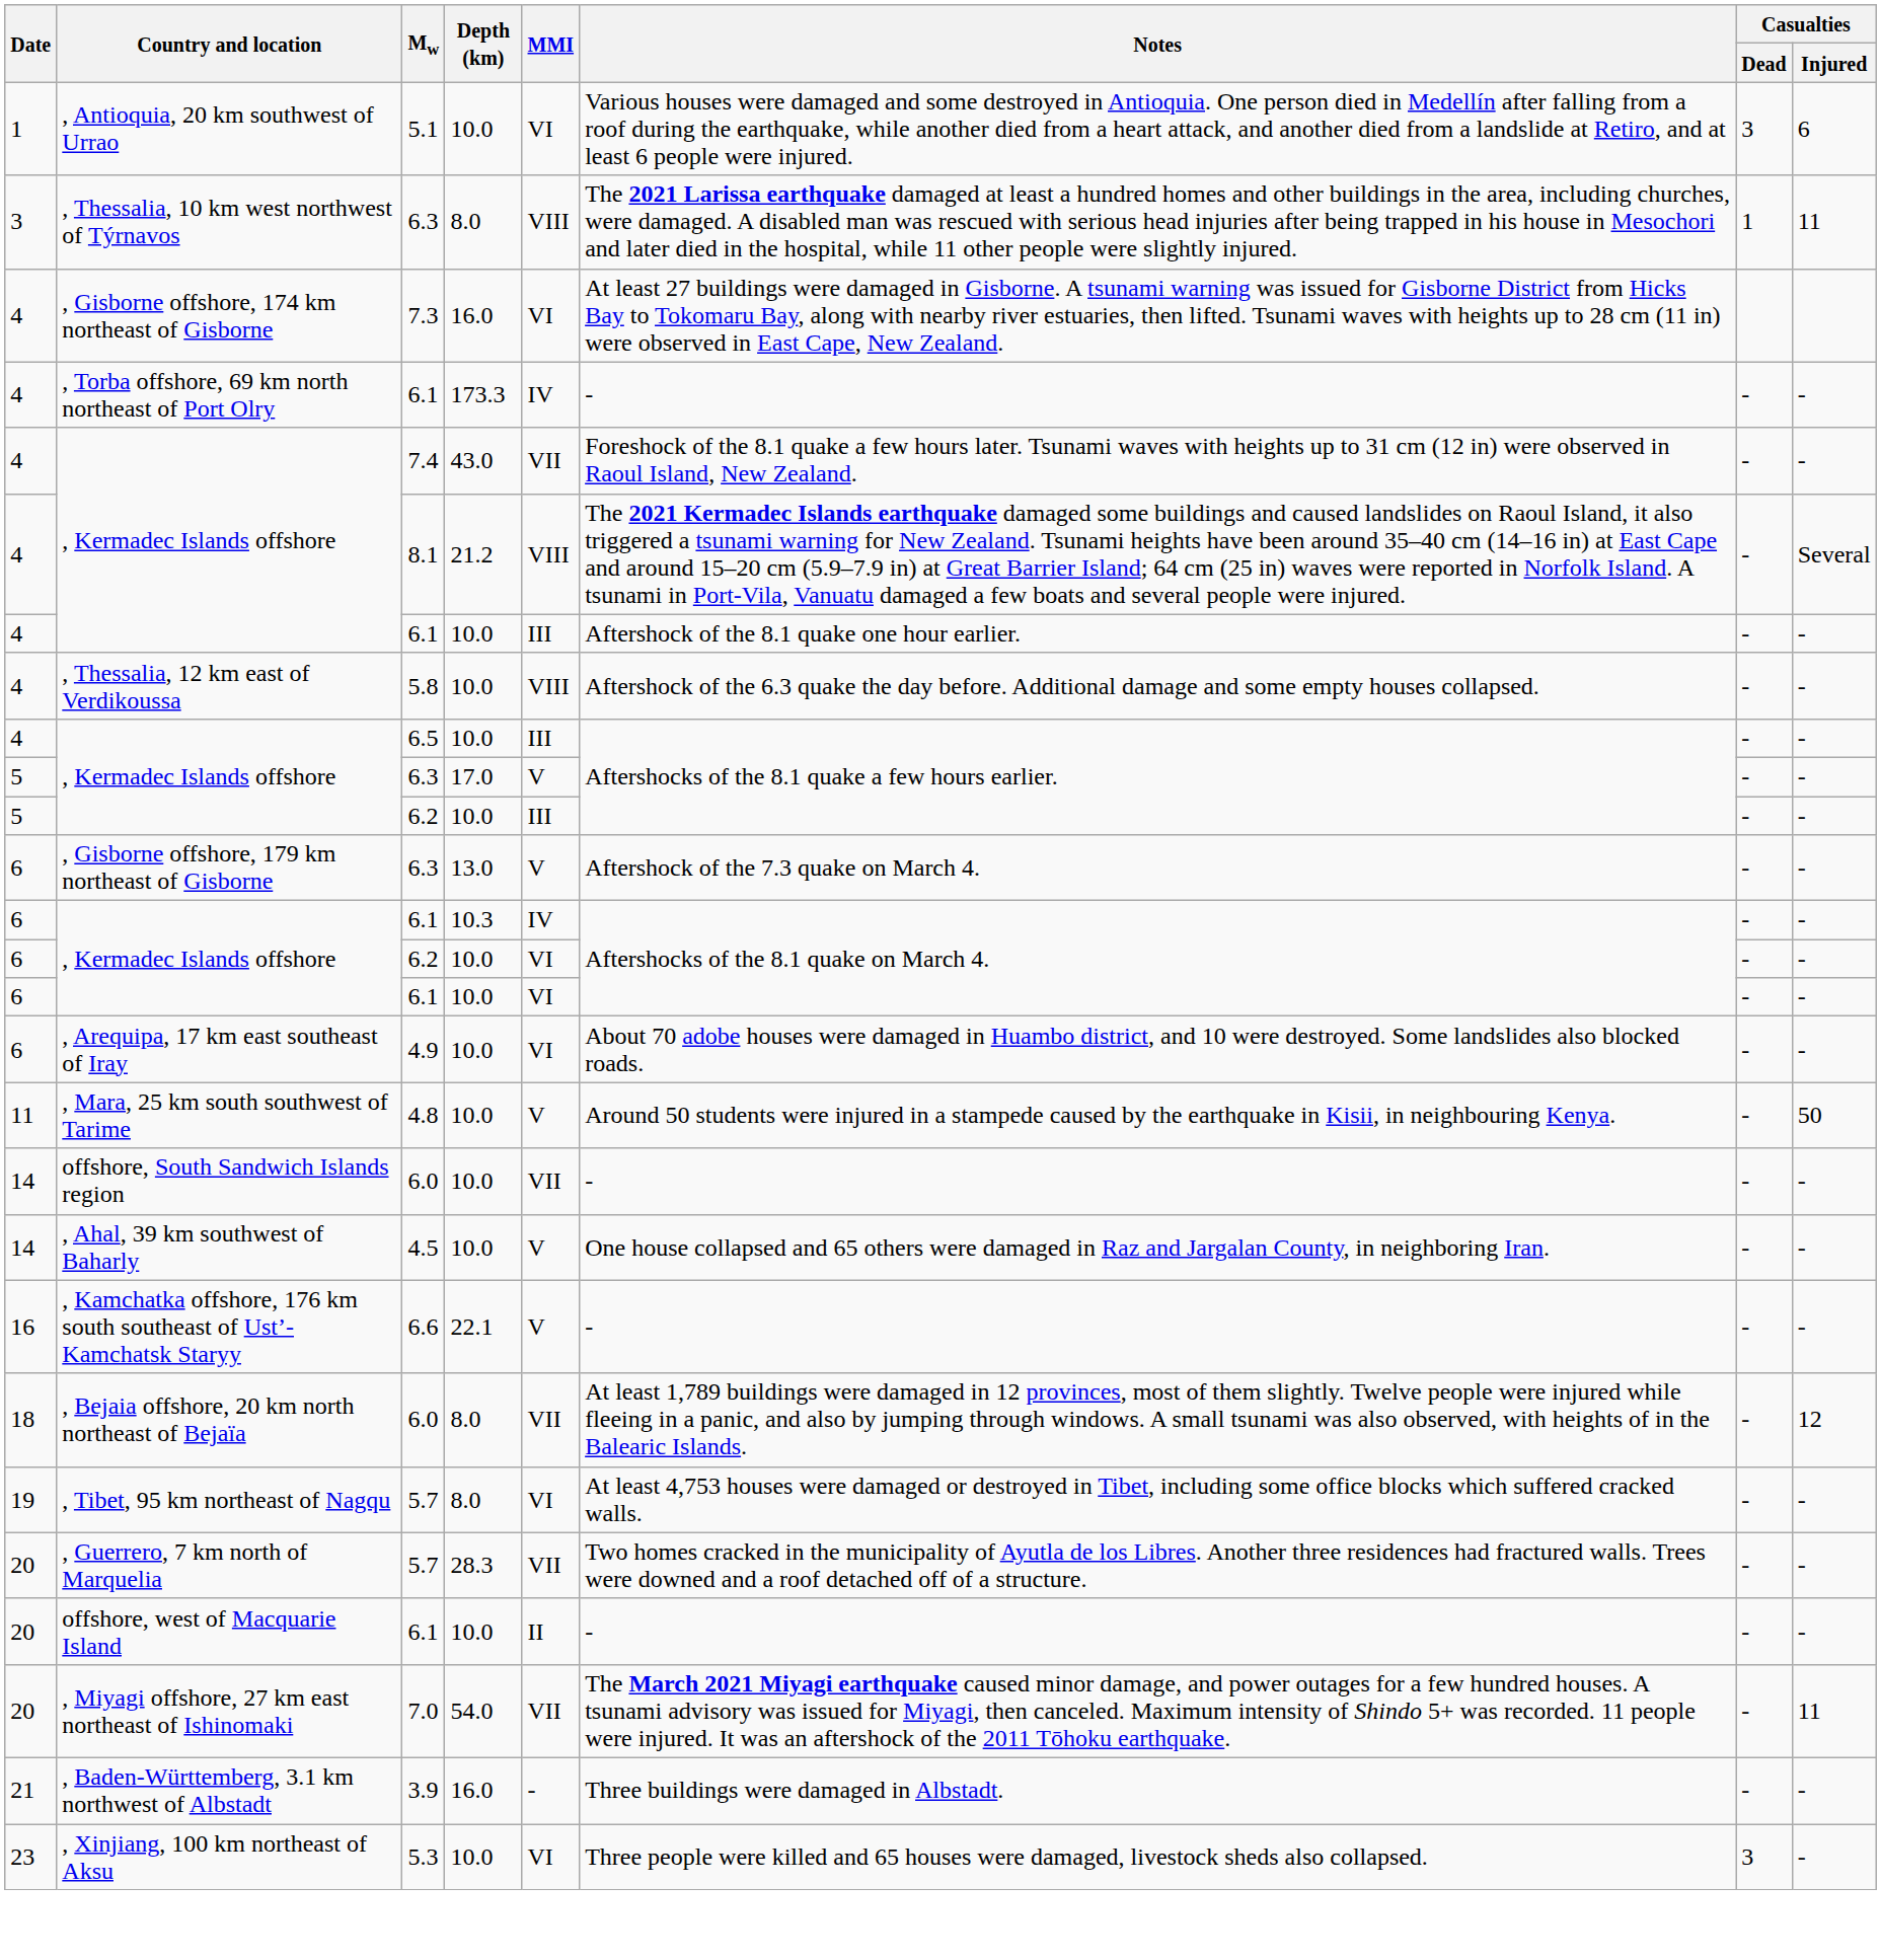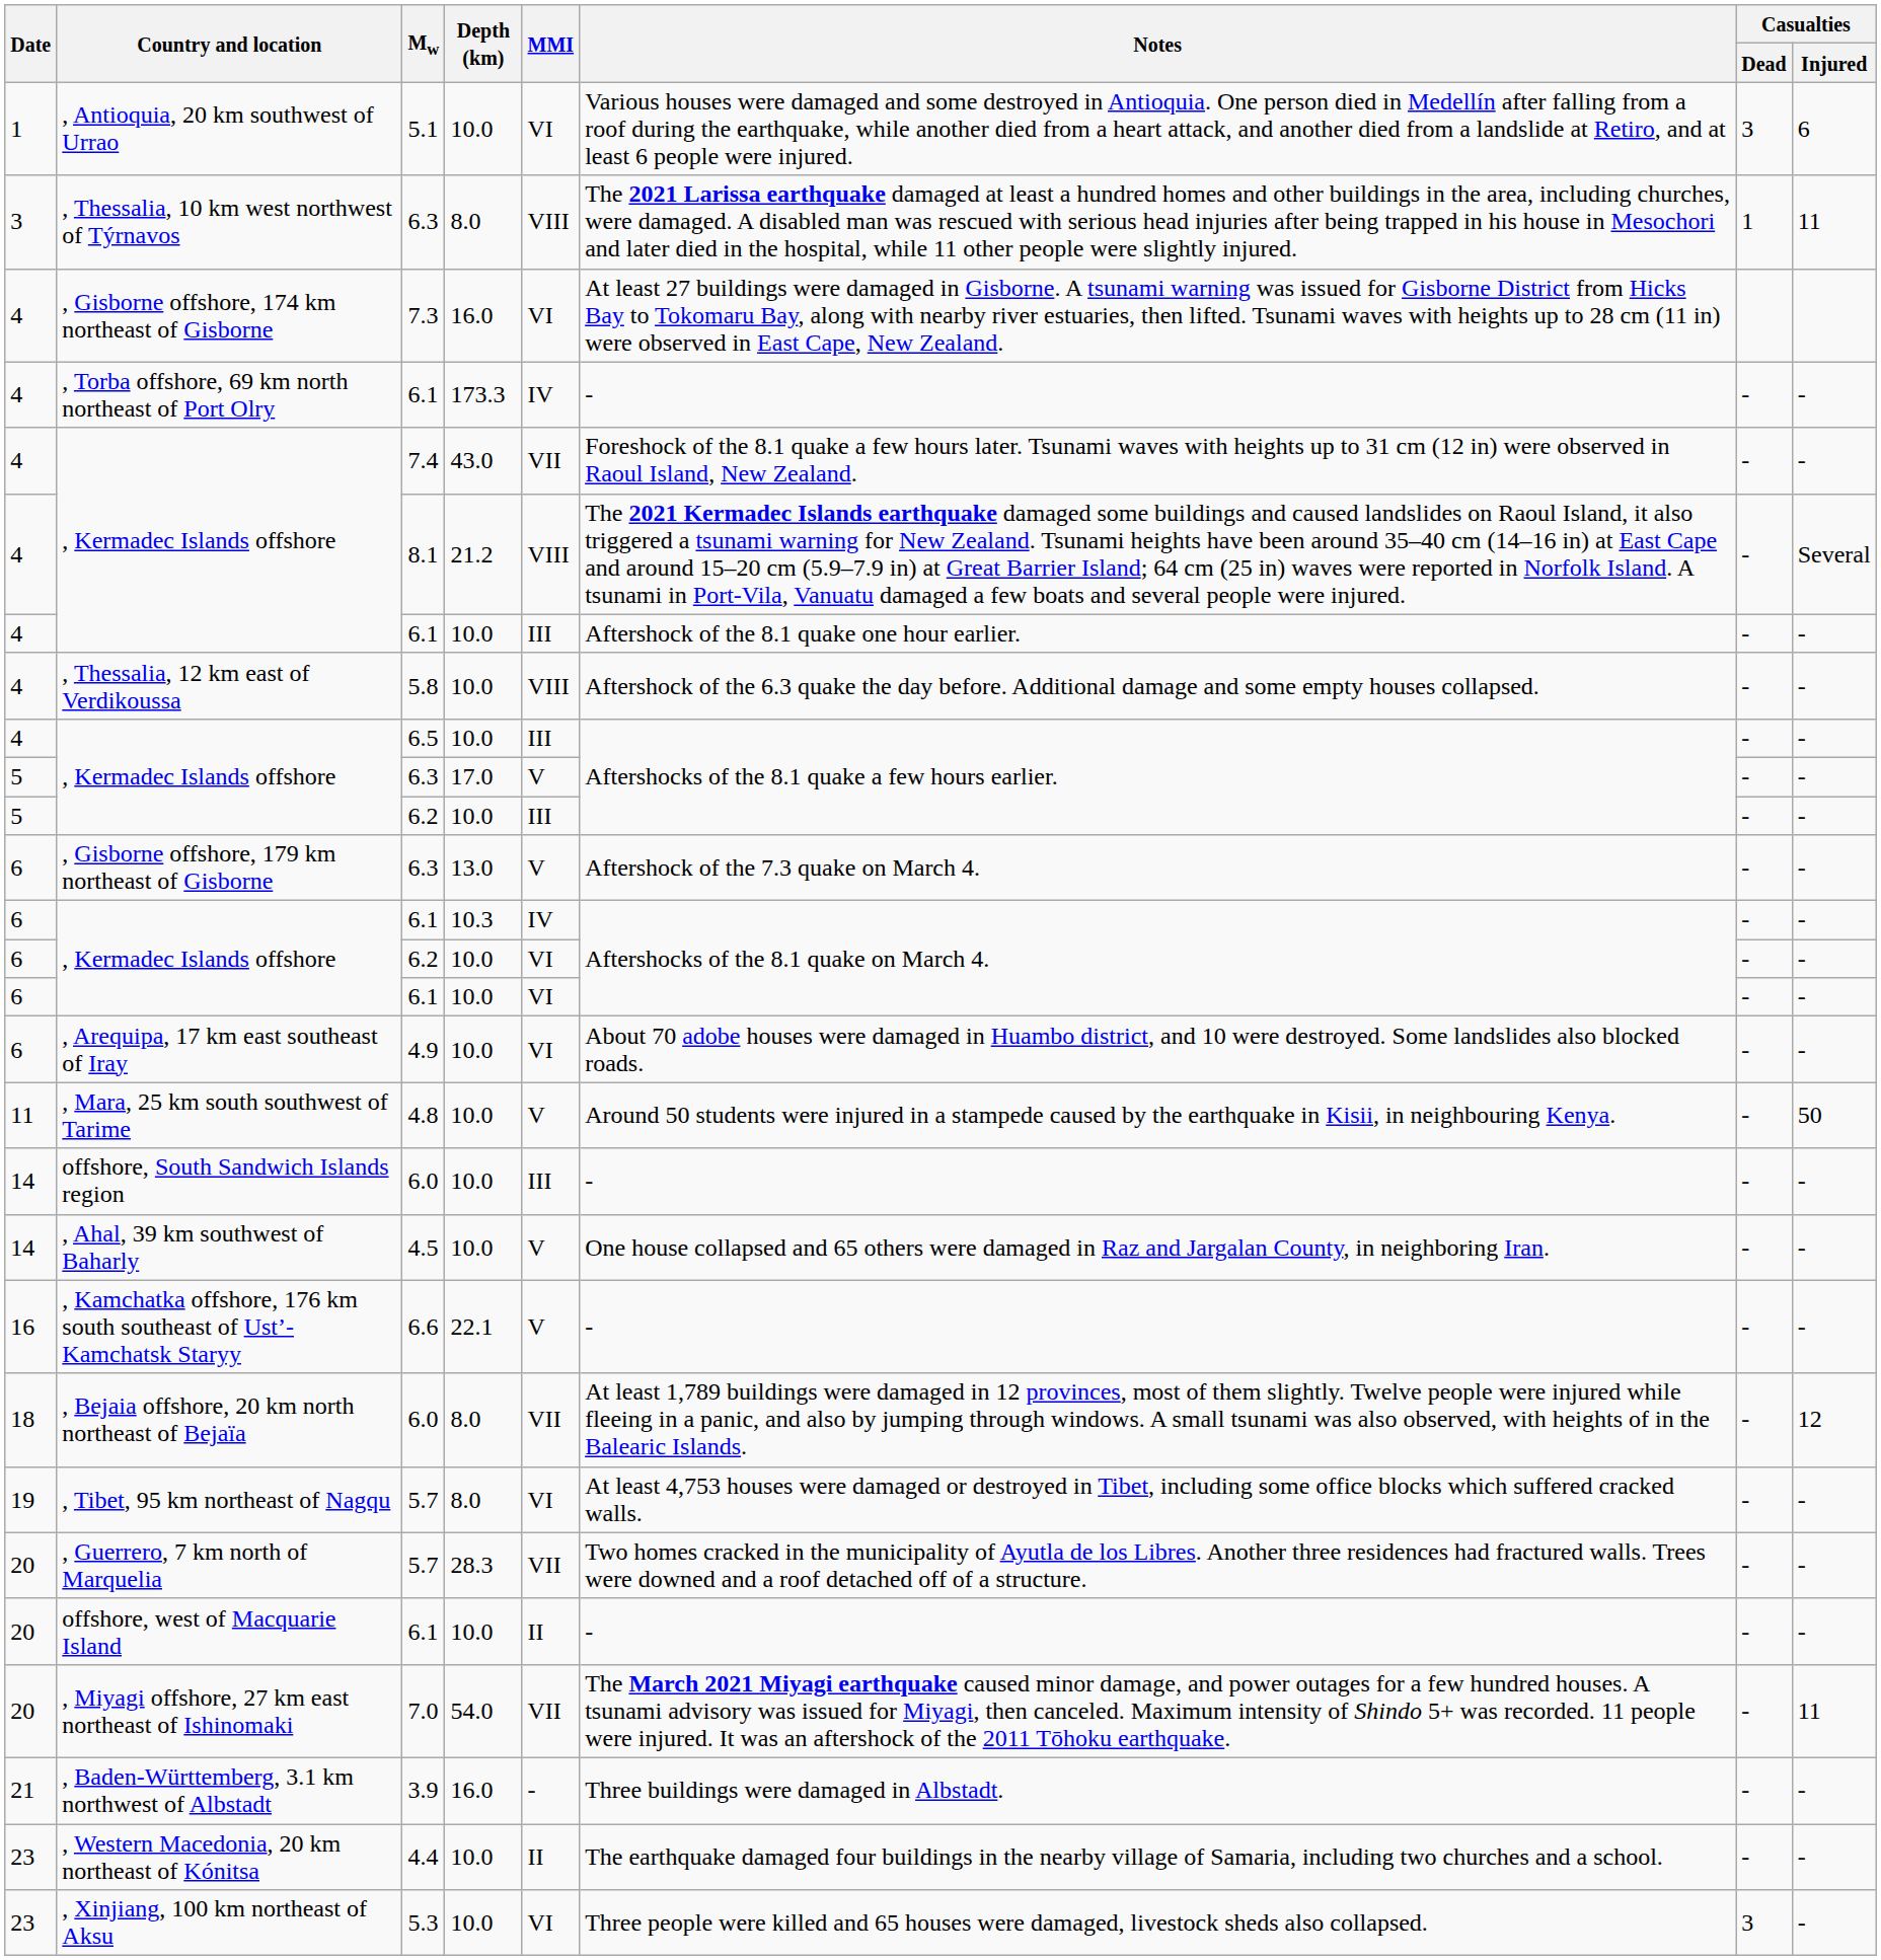 <table class="wikitable sortable" style="border:1px black;  margin-left:1em;">
 <tr>
 <th rowspan="2"><small>Date</small></th>
 <th rowspan="2" style="width: 220px"><small>Country and location</small></th>
 <th rowspan="2"><small>M<sub>w</sub></small></th>
 <th rowspan="2"><small>Depth (km)</small></th>
 <th rowspan="2"><small><a href='#'>MMI</a></small></th>
 <th rowspan="2" class="unsortable"><small>Notes</small></th>
 <th colspan="2"><small>Casualties</small></th>
 </tr>
 <tr>
 <th><small>Dead</small></th>
 <th><small>Injured</small></th>
 </tr>
 <tr>
 <td>1</td>
 <td>, <a href='#'>Antioquia</a>, 20 km southwest of <a href='#'>Urrao</a></td>
 <td>5.1</td>
 <td>10.0</td>
 <td>VI</td>
 <td>Various houses were damaged and some destroyed in <a href='#'>Antioquia</a>. One person died in <a href='#'>Medellín</a> after falling from a roof during the earthquake, while another died from a heart attack, and another died from a landslide at <a href='#'>Retiro</a>, and at least 6 people were injured.</td>
 <td>3</td>
 <td>6</td>
 </tr>
 <tr>
 <td>3</td>
 <td>, <a href='#'>Thessalia</a>, 10 km west northwest of <a href='#'>Týrnavos</a></td>
 <td>6.3</td>
 <td>8.0</td>
 <td>VIII</td>
 <td>The <strong><a href='#'>2021 Larissa earthquake</a></strong> damaged at least a hundred homes and other buildings in the area, including churches, were damaged. A disabled man was rescued with serious head injuries after being trapped in his house in <a href='#'>Mesochori</a> and later died in the hospital, while 11 other people were slightly injured.</td>
 <td>1</td>
 <td>11</td>
 </tr>
 <tr>
 <td>4</td>
 <td>, <a href='#'>Gisborne</a> offshore, 174 km northeast of <a href='#'>Gisborne</a></td>
 <td>7.3</td>
 <td>16.0</td>
 <td>VI</td>
 <td>At least 27 buildings were damaged in <a href='#'>Gisborne</a>. A <a href='#'>tsunami warning</a> was issued for <a href='#'>Gisborne District</a> from <a href='#'>Hicks Bay</a> to <a href='#'>Tokomaru Bay</a>, along with nearby river estuaries, then lifted. Tsunami waves with heights up to 28 cm (11 in) were observed in <a href='#'>East Cape</a>, <a href='#'>New Zealand</a>.</td>
 <td></td>
 <td></td>
 </tr>
 <tr>
 <td>4</td>
 <td>, <a href='#'>Torba</a> offshore, 69 km north northeast of <a href='#'>Port Olry</a></td>
 <td>6.1</td>
 <td>173.3</td>
 <td>IV</td>
 <td>-</td>
 <td>-</td>
 <td>-</td>
 </tr>
 <tr>
 <td>4</td>
 <td rowspan="3">, <a href='#'>Kermadec Islands</a> offshore</td>
 <td>7.4</td>
 <td>43.0</td>
 <td>VII</td>
 <td>Foreshock of the 8.1 quake a few hours later. Tsunami waves with heights up to 31 cm (12 in) were observed in <a href='#'>Raoul Island</a>, <a href='#'>New Zealand</a>.</td>
 <td>-</td>
 <td>-</td>
 </tr>
 <tr>
 <td>4</td>
 <td>8.1</td>
 <td>21.2</td>
 <td>VIII</td>
 <td>The <strong><a href='#'>2021 Kermadec Islands earthquake</a></strong> damaged some buildings and caused landslides on Raoul Island, it also triggered a <a href='#'>tsunami warning</a> for <a href='#'>New Zealand</a>. Tsunami heights have been around 35–40 cm (14–16 in) at <a href='#'>East Cape</a> and around 15–20 cm (5.9–7.9 in) at <a href='#'>Great Barrier Island</a>; 64 cm (25 in) waves were reported in <a href='#'>Norfolk Island</a>. A tsunami in <a href='#'>Port-Vila</a>, <a href='#'>Vanuatu</a> damaged a few boats and several people were injured.</td>
 <td>-</td>
 <td>Several</td>
 </tr>
 <tr>
 <td>4</td>
 <td>6.1</td>
 <td>10.0</td>
 <td>III</td>
 <td>Aftershock of the 8.1 quake one hour earlier.</td>
 <td>-</td>
 <td>-</td>
 </tr>
 <tr>
 <td>4</td>
 <td>, <a href='#'>Thessalia</a>, 12 km east of <a href='#'>Verdikoussa</a></td>
 <td>5.8</td>
 <td>10.0</td>
 <td>VIII</td>
 <td>Aftershock of the 6.3 quake the day before. Additional damage and some empty houses collapsed.</td>
 <td>-</td>
 <td>-</td>
 </tr>
 <tr>
 <td>4</td>
 <td rowspan="3">, <a href='#'>Kermadec Islands</a> offshore</td>
 <td>6.5</td>
 <td>10.0</td>
 <td>III</td>
 <td rowspan="3">Aftershocks of the 8.1 quake a few hours earlier.</td>
 <td>-</td>
 <td>-</td>
 </tr>
 <tr>
 <td>5</td>
 <td>6.3</td>
 <td>17.0</td>
 <td>V</td>
 <td>-</td>
 <td>-</td>
 </tr>
 <tr>
 <td>5</td>
 <td>6.2</td>
 <td>10.0</td>
 <td>III</td>
 <td>-</td>
 <td>-</td>
 </tr>
 <tr>
 <td>6</td>
 <td>, <a href='#'>Gisborne</a> offshore, 179 km northeast of <a href='#'>Gisborne</a></td>
 <td>6.3</td>
 <td>13.0</td>
 <td>V</td>
 <td>Aftershock of the 7.3 quake on March 4.</td>
 <td>-</td>
 <td>-</td>
 </tr>
 <tr>
 <td>6</td>
 <td rowspan="3">, <a href='#'>Kermadec Islands</a> offshore</td>
 <td>6.1</td>
 <td>10.3</td>
 <td>IV</td>
 <td rowspan="3">Aftershocks of the 8.1 quake on March 4.</td>
 <td>-</td>
 <td>-</td>
 </tr>
 <tr>
 <td>6</td>
 <td>6.2</td>
 <td>10.0</td>
 <td>VI</td>
 <td>-</td>
 <td>-</td>
 </tr>
 <tr>
 <td>6</td>
 <td>6.1</td>
 <td>10.0</td>
 <td>VI</td>
 <td>-</td>
 <td>-</td>
 </tr>
 <tr>
 <td>6</td>
 <td>, <a href='#'>Arequipa</a>, 17 km east southeast of <a href='#'>Iray</a></td>
 <td>4.9</td>
 <td>10.0</td>
 <td>VI</td>
 <td>About 70 <a href='#'>adobe</a> houses were damaged in <a href='#'>Huambo district</a>, and 10 were destroyed. Some landslides also blocked roads.</td>
 <td>-</td>
 <td>-</td>
 </tr>
 <tr>
 <td>11</td>
 <td>, <a href='#'>Mara</a>, 25 km south southwest of <a href='#'>Tarime</a></td>
 <td>4.8</td>
 <td>10.0</td>
 <td>V</td>
 <td>Around 50 students were injured in a stampede caused by the earthquake in <a href='#'>Kisii</a>, in neighbouring <a href='#'>Kenya</a>.</td>
 <td>-</td>
 <td>50</td>
 </tr>
 <tr>
 <td>14</td>
 <td> offshore, <a href='#'>South Sandwich Islands</a> region</td>
 <td>6.0</td>
 <td>10.0</td>
-<td>VII</td>
+<td>III</td>
 <td>-</td>
 <td>-</td>
 <td>-</td>
 </tr>
 <tr>
 <td>14</td>
 <td>, <a href='#'>Ahal</a>, 39 km southwest of <a href='#'>Baharly</a></td>
 <td>4.5</td>
 <td>10.0</td>
 <td>V</td>
 <td>One house collapsed and 65 others were damaged in <a href='#'>Raz and Jargalan County</a>, in neighboring <a href='#'>Iran</a>.</td>
 <td>-</td>
 <td>-</td>
 </tr>
 <tr>
 <td>16</td>
 <td>, <a href='#'>Kamchatka</a> offshore, 176 km south southeast of <a href='#'>Ust’-Kamchatsk Staryy</a></td>
 <td>6.6</td>
 <td>22.1</td>
 <td>V</td>
 <td>-</td>
 <td>-</td>
 <td>-</td>
 </tr>
 <tr>
 <td>18</td>
 <td>, <a href='#'>Bejaia</a> offshore, 20 km north northeast of <a href='#'>Bejaïa</a></td>
 <td>6.0</td>
 <td>8.0</td>
 <td>VII</td>
 <td>At least 1,789 buildings were damaged in 12 <a href='#'>provinces</a>, most of them slightly. Twelve people were injured while fleeing in a panic, and also by jumping through windows. A small tsunami was also observed, with heights of  in the <a href='#'>Balearic Islands</a>.</td>
 <td>-</td>
 <td>12</td>
 </tr>
 <tr>
 <td>19</td>
 <td>, <a href='#'>Tibet</a>, 95 km northeast of <a href='#'>Nagqu</a></td>
 <td>5.7</td>
 <td>8.0</td>
 <td>VI</td>
 <td>At least 4,753 houses were damaged or destroyed in <a href='#'>Tibet</a>, including some office blocks which suffered cracked walls.</td>
 <td>-</td>
 <td>-</td>
 </tr>
 <tr>
 <td>20</td>
 <td>, <a href='#'>Guerrero</a>, 7 km north of <a href='#'>Marquelia</a></td>
 <td>5.7</td>
 <td>28.3</td>
 <td>VII</td>
 <td>Two homes cracked in the municipality of <a href='#'>Ayutla de los Libres</a>. Another three residences had fractured walls. Trees were downed and a roof detached off of a structure.</td>
 <td>-</td>
 <td>-</td>
 </tr>
 <tr>
 <td>20</td>
 <td> offshore, west of <a href='#'>Macquarie Island</a></td>
 <td>6.1</td>
 <td>10.0</td>
 <td>II</td>
 <td>-</td>
 <td>-</td>
 <td>-</td>
 </tr>
 <tr>
 <td>20</td>
 <td>, <a href='#'>Miyagi</a> offshore, 27 km east northeast of <a href='#'>Ishinomaki</a></td>
 <td>7.0</td>
 <td>54.0</td>
 <td>VII</td>
 <td>The <strong><a href='#'>March 2021 Miyagi earthquake</a></strong> caused minor damage, and power outages for a few hundred houses. A tsunami advisory was issued for <a href='#'>Miyagi</a>, then canceled. Maximum intensity of <em>Shindo</em> 5+ was recorded. 11 people were injured. It was an aftershock of the <a href='#'>2011 Tōhoku earthquake</a>.</td>
 <td>-</td>
 <td>11</td>
 </tr>
 <tr>
 <td>21</td>
 <td>, <a href='#'>Baden-Württemberg</a>, 3.1 km northwest of <a href='#'>Albstadt</a></td>
 <td>3.9</td>
 <td>16.0</td>
 <td>-</td>
 <td>Three buildings were damaged in <a href='#'>Albstadt</a>.</td>
 <td>-</td>
 <td>-</td>
 </tr>
 <tr>
 <td>23</td>
+<td>, <a href='#'>Western Macedonia</a>, 20 km northeast of <a href='#'>Kónitsa</a></td>
+<td>4.4</td>
+<td>10.0</td>
+<td>II</td>
+<td>The earthquake damaged four buildings in the nearby village of Samaria, including two churches and a school.</td>
+<td>-</td>
+<td>-</td>
+</tr>
+<tr>
+<td>23</td>
 <td>, <a href='#'>Xinjiang</a>, 100 km northeast of <a href='#'>Aksu</a></td>
 <td>5.3</td>
 <td>10.0</td>
 <td>VI</td>
 <td>Three people were killed and 65 houses were damaged, livestock sheds also collapsed.</td>
 <td>3</td>
 <td>-</td>
 </tr>
 <tr>
 </tr>
 </table>
